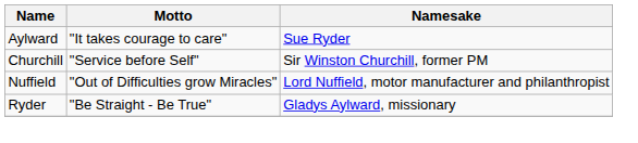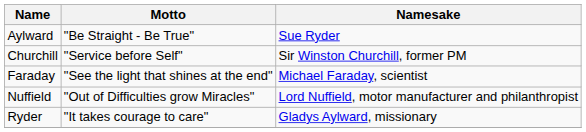 <table class="wikitable">
 <tr>
 <th>Name</th>
 <th>Motto</th>
 <th>Namesake</th>
 </tr>
 <tr>
 <td> Aylward</td>
-<td>"It takes courage to care"</td>
+<td>"Be Straight - Be True"</td>
 <td><a href='#'>Sue Ryder</a></td>
 </tr>
 <tr>
 <td> Churchill</td>
 <td>"Service before Self"</td>
 <td>Sir <a href='#'>Winston Churchill</a>, former PM</td>
 </tr>
 <tr>
+<td> Faraday</td>
+<td>"See the light that shines at the end"</td>
+<td><a href='#'>Michael Faraday</a>, scientist</td>
+</tr>
+<tr>
 <td> Nuffield</td>
 <td>"Out of Difficulties grow Miracles"</td>
 <td><a href='#'>Lord Nuffield</a>, motor manufacturer and philanthropist</td>
 </tr>
 <tr>
 <td> Ryder</td>
-<td>"Be Straight - Be True"</td>
+<td>"It takes courage to care"</td>
 <td><a href='#'>Gladys Aylward</a>, missionary</td>
 </tr>
 <tr>
 </tr>
 </table>
